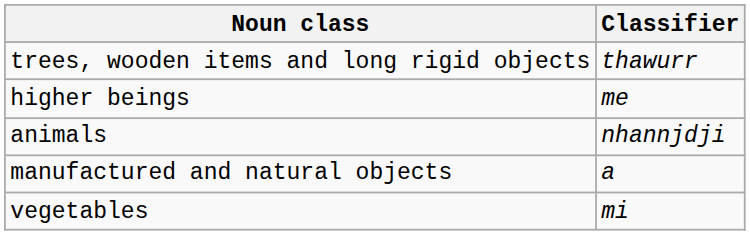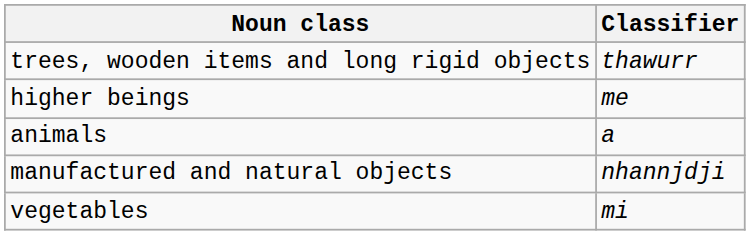 <table class="wikitable">
 <tr>
 <th>Noun class</th>
 <th>Classifier</th>
 </tr>
 <tr>
 <td>trees, wooden items and long rigid objects</td>
 <td><em>thawurr</em></td>
 </tr>
 <tr>
 <td>higher beings</td>
 <td><em>me</em></td>
 </tr>
 <tr>
 <td>animals</td>
-<td><em>nhannjdji</em></td>
+<td><em>a</em></td>
 </tr>
 <tr>
 <td>manufactured and natural objects</td>
-<td><em>a</em></td>
+<td><em>nhannjdji</em></td>
 </tr>
 <tr>
 <td>vegetables</td>
 <td><em>mi</em></td>
 </tr>
 </table>
